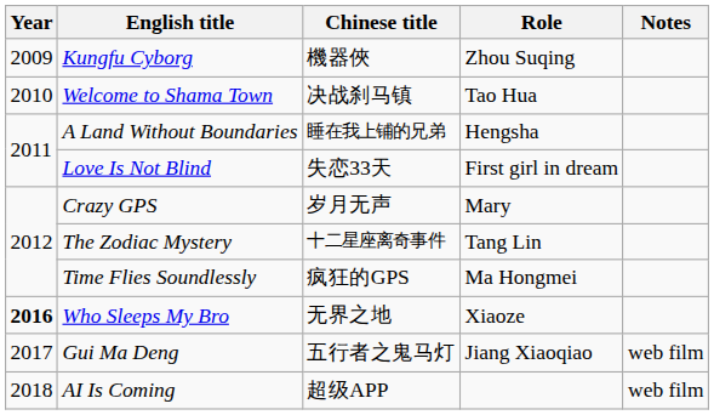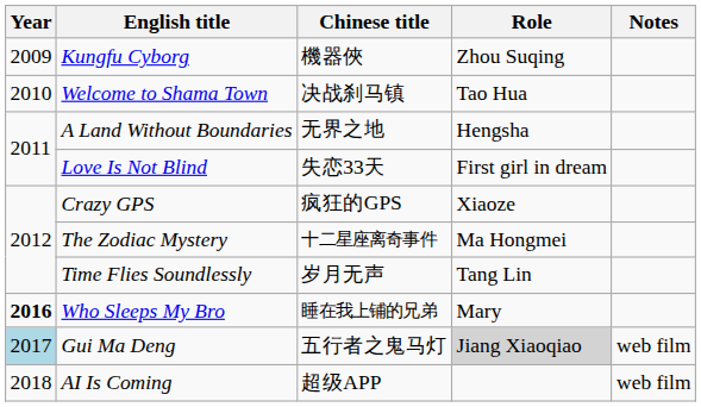 <table class="wikitable sortable">
 <tr>
 <th>Year</th>
 <th>English title</th>
 <th>Chinese title</th>
 <th>Role</th>
 <th class="unsortable">Notes</th>
 </tr>
 <tr>
 <td>2009</td>
 <td><em><a href='#'>Kungfu Cyborg</a></em></td>
 <td>機器俠</td>
 <td>Zhou Suqing</td>
 <td></td>
 </tr>
 <tr>
 <td>2010</td>
 <td><em><a href='#'>Welcome to Shama Town</a></em></td>
 <td>决战刹马镇</td>
 <td>Tao Hua</td>
 <td></td>
 </tr>
 <tr>
 <td rowspan=2>2011</td>
 <td><em>A Land Without Boundaries</em></td>
-<td><small>睡在我上铺的兄弟</small></td>
+<td>无界之地</td>
 <td>Hengsha</td>
 <td></td>
 </tr>
 <tr>
 <td><em><a href='#'>Love Is Not Blind</a></em></td>
 <td>失恋33天</td>
 <td>First girl in dream</td>
 <td></td>
 </tr>
 <tr>
 <td rowspan=3>2012</td>
 <td><em>Crazy GPS</em></td>
-<td>岁月无声</td>
-<td>Mary</td>
+<td>疯狂的GPS</td>
+<td>Xiaoze</td>
 <td></td>
 </tr>
 <tr>
 <td><em>The Zodiac Mystery</em></td>
 <td><small>十二星座离奇事件</small></td>
-<td>Tang Lin</td>
+<td>Ma Hongmei</td>
 <td></td>
 </tr>
 <tr>
 <td><em>Time Flies Soundlessly</em></td>
-<td>疯狂的GPS</td>
-<td>Ma Hongmei</td>
+<td>岁月无声</td>
+<td>Tang Lin</td>
 <td></td>
 </tr>
 <tr>
 <td><strong>2016</strong></td>
 <td><em><a href='#'>Who Sleeps My Bro</a></em></td>
-<td>无界之地</td>
-<td>Xiaoze</td>
+<td><small>睡在我上铺的兄弟</small></td>
+<td>Mary</td>
 <td></td>
 </tr>
 <tr>
-<td>2017</td>
+<td style="background: lightblue;">2017</td>
 <td><em>Gui Ma Deng</em></td>
 <td>五行者之鬼马灯</td>
-<td>Jiang Xiaoqiao</td>
+<td style="background: lightgrey;">Jiang Xiaoqiao</td>
 <td>web film</td>
 </tr>
 <tr>
 <td>2018</td>
 <td><em>AI Is Coming</em></td>
 <td>超级APP</td>
 <td></td>
 <td>web film</td>
 </tr>
 </table>
